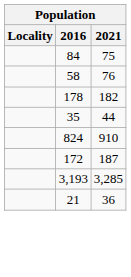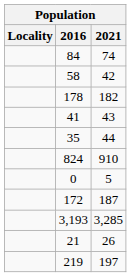 <table class="wikitable" style="text-align:center;">
 <tr>
 <th colspan="3" style="text-align:center; font-weight:bold">Population</th>
 </tr>
 <tr>
 <th style="text-align:center; background:  font-weight:bold">Locality</th>
 <th style="text-align:center; background:  font-weight:bold"><strong>2016</strong></th>
 <th style="text-align:center; background:  font-weight:bold"><strong>2021</strong></th>
 </tr>
 <tr>
 <td></td>
 <td>84</td>
-<td>75</td>
+<td>74</td>
 </tr>
 <tr>
 <td></td>
 <td>58</td>
-<td>76</td>
+<td>42</td>
 </tr>
 <tr>
 <td></td>
 <td>178</td>
 <td>182</td>
+</tr>
+<tr>
+<td></td>
+<td>41</td>
+<td>43</td>
 </tr>
 <tr>
 <td></td>
 <td>35</td>
 <td>44</td>
 </tr>
 <tr>
 <td></td>
 <td>824</td>
 <td>910</td>
+</tr>
+<tr>
+<td></td>
+<td>0</td>
+<td>5</td>
 </tr>
 <tr>
 <td></td>
 <td>172</td>
 <td>187</td>
 </tr>
 <tr>
 <td></td>
 <td>3,193</td>
 <td>3,285</td>
 </tr>
 <tr>
 <td></td>
 <td>21</td>
-<td>36</td>
+<td>26</td>
+</tr>
+<tr>
+<td></td>
+<td>219</td>
+<td>197</td>
 </tr>
 </table>
